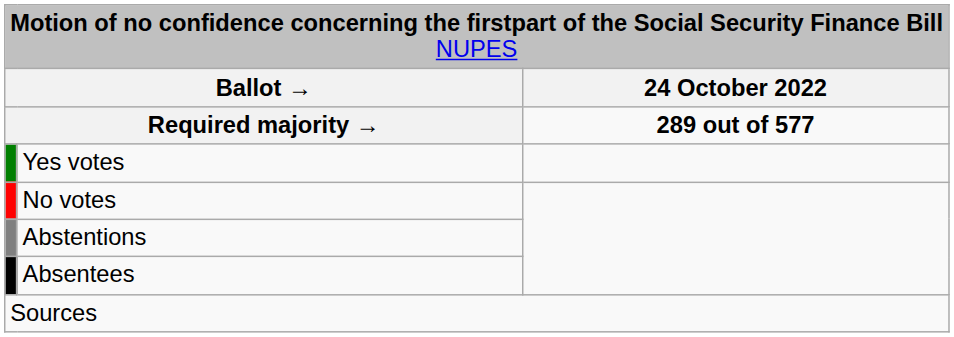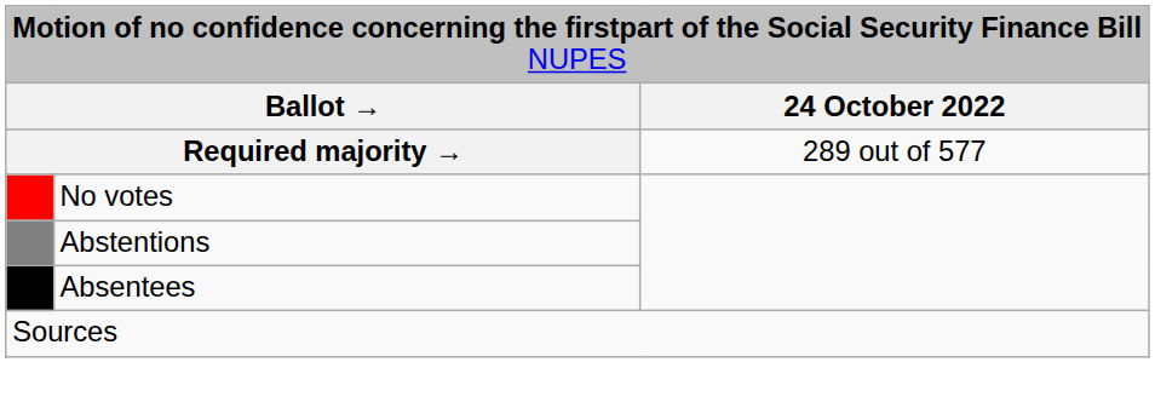 <table class="wikitable" style="text-align:center;">
 <tr>
 <td colspan="3" align="center" bgcolor="#C0C0C0"><strong>Motion of no confidence concerning the firstpart of the Social Security Finance Bill        </strong><br> <a href='#'>NUPES</a></td>
 </tr>
 <tr>
 <th colspan="2" style="width:150px;">Ballot →</th>
 <th>24 October 2022</th>
 </tr>
 <tr>
 <th colspan="2">Required majority →</th>
-<td><strong>289 out of 577 </strong></td>
-</tr>
-<tr>
-<th style="width:1px; background:green;"></th>
-<td style="text-align:left;">Yes votes</td>
-<td></td>
+<td>289 out of 577 </td>
 </tr>
 <tr>
 <th style="background:red;"></th>
 <td style="text-align:left;">No votes</td>
 <td rowspan="3"></td>
 </tr>
 <tr>
 <th style="background:gray;"></th>
 <td style="text-align:left;">Abstentions</td>
 </tr>
 <tr>
 <th style="background:black;"></th>
 <td style="text-align:left;">Absentees</td>
 </tr>
 <tr>
 <td style="text-align:left;" colspan="3">Sources</td>
 </tr>
 </table>
